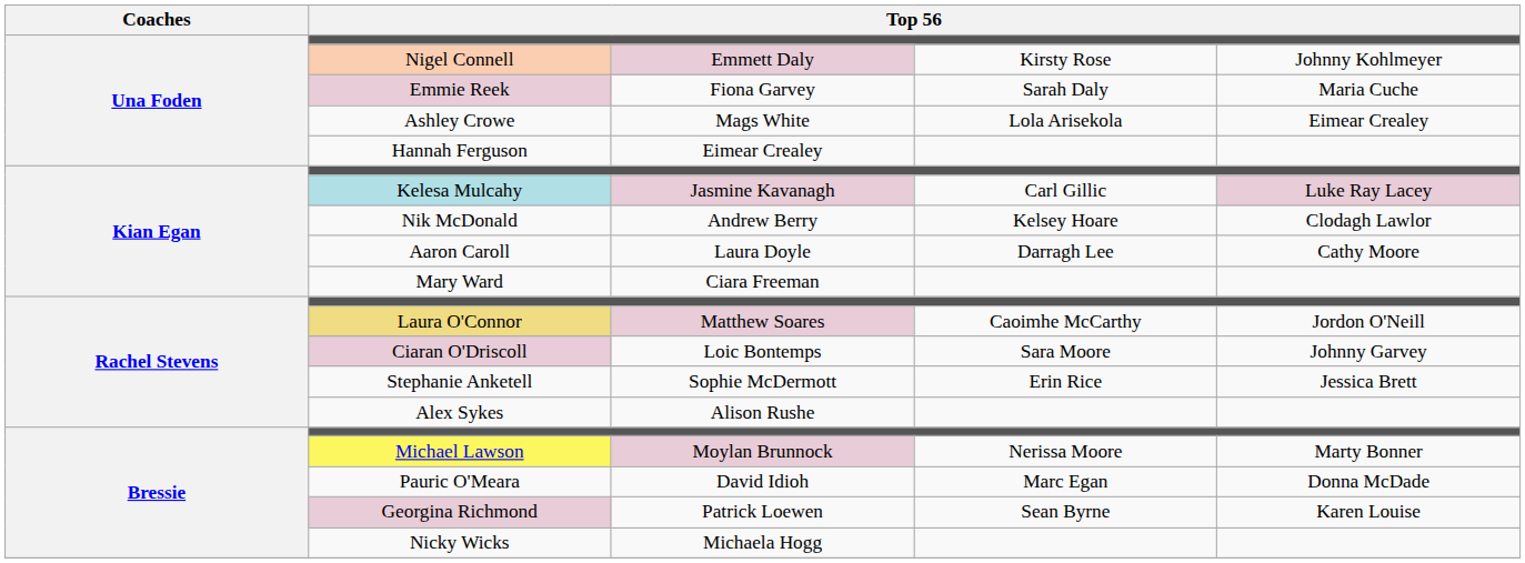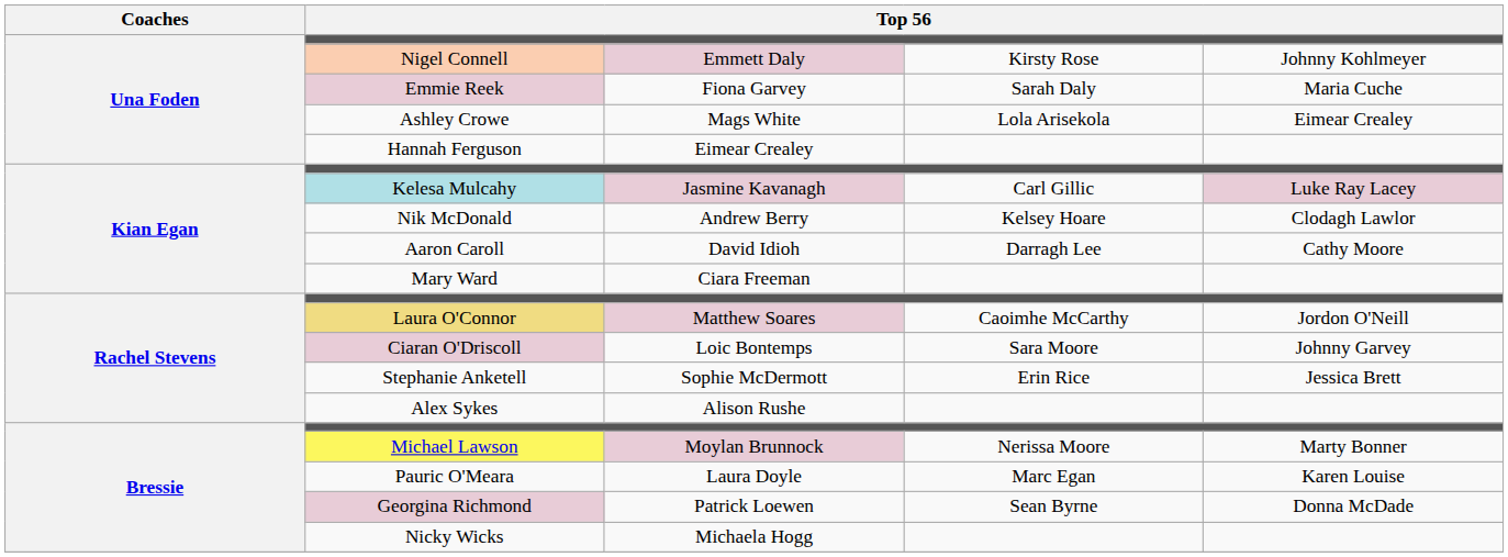 <table class="wikitable" style="text-align:center; width:100%;">
 <tr>
 <th width="15%">Coaches</th>
 <th width="85%" colspan="4">Top 56</th>
 </tr>
 <tr>
 <th rowspan="5"><a href='#'>Una Foden</a></th>
 <td colspan="4" style="background:#555555;"></td>
 </tr>
 <tr>
 <td width="15%" style="background:#FBCEB1;">Nigel Connell</td>
 <td width="15%" style="background:#E8CCD7;">Emmett Daly</td>
 <td width="15%" style="background:#;">Kirsty Rose</td>
 <td width="15%" style="background:#;">Johnny Kohlmeyer</td>
 </tr>
 <tr>
 <td style="background:#E8CCD7;">Emmie Reek</td>
 <td style="background:#;">Fiona Garvey</td>
 <td style="background:#;">Sarah Daly</td>
 <td style="background:#;">Maria Cuche</td>
 </tr>
 <tr>
 <td style="background:#;">Ashley Crowe</td>
 <td style="background:#;">Mags White</td>
 <td style="background:#;">Lola Arisekola</td>
 <td style="background:#;">Eimear Crealey</td>
 </tr>
 <tr>
 <td style="background:#;">Hannah Ferguson</td>
 <td style="background:#;">Eimear Crealey</td>
 <td style="background:#;"></td>
 <td style="background:#;"></td>
 </tr>
 <tr>
 <th rowspan="5"><a href='#'>Kian Egan</a></th>
 <td colspan="4" style="background:#555555;"></td>
 </tr>
 <tr>
 <td width="15%" style="background:#B0E0E6;">Kelesa Mulcahy</td>
 <td width="15%" style="background:#E8CCD7;">Jasmine Kavanagh</td>
 <td width="15%" style="background:#;">Carl Gillic</td>
 <td width="15%" style="background:#E8CCD7;">Luke Ray Lacey</td>
 </tr>
 <tr>
 <td style="background:#;">Nik McDonald</td>
 <td style="background:#;">Andrew Berry</td>
 <td style="background:#;">Kelsey Hoare</td>
 <td style="background:#;">Clodagh Lawlor</td>
 </tr>
 <tr>
 <td style="background:#;">Aaron Caroll</td>
-<td style="background:#;">Laura Doyle</td>
+<td style="background:#;">David Idioh</td>
 <td style="background:#;">Darragh Lee</td>
 <td style="background:#;">Cathy Moore</td>
 </tr>
 <tr>
 <td style="background:#;">Mary Ward</td>
 <td style="background:#;">Ciara Freeman</td>
 <td style="background:#;"></td>
 <td style="background:#;"></td>
 </tr>
 <tr>
 <th rowspan="5"><a href='#'>Rachel Stevens</a></th>
 <td colspan="4" style="background:#555555;"></td>
 </tr>
 <tr>
 <td width="15%" style="background:#F0DC82;">Laura O'Connor</td>
 <td width="15%" style="background:#E8CCD7;">Matthew Soares</td>
 <td width="15%" style="background:#;">Caoimhe McCarthy</td>
 <td style="background:#;">Jordon O'Neill</td>
 </tr>
 <tr>
 <td style="background:#E8CCD7;">Ciaran O'Driscoll</td>
 <td style="background:#;">Loic Bontemps</td>
 <td style="background:#;">Sara Moore</td>
 <td width="15%" style="background:#;">Johnny Garvey</td>
 </tr>
 <tr>
 <td style="background:#;">Stephanie Anketell</td>
 <td style="background:#;">Sophie McDermott</td>
 <td style="background:#;">Erin Rice</td>
 <td style="background:#;">Jessica Brett</td>
 </tr>
 <tr>
 <td style="background:#;">Alex Sykes</td>
 <td style="background:#;">Alison Rushe</td>
 <td style="background:#;"></td>
 <td style="background:#;"></td>
 </tr>
 <tr>
 <th rowspan="5"><a href='#'>Bressie</a></th>
 <td colspan="4" style="background:#555555;"></td>
 </tr>
 <tr>
 <td width="15%" style="background:#FCF75E;"><a href='#'>Michael Lawson</a></td>
 <td width="15%" style="background:#E8CCD7;">Moylan Brunnock</td>
 <td width="15%" style="background:#;">Nerissa Moore</td>
 <td width="15%" style="background:#;">Marty Bonner</td>
 </tr>
 <tr>
 <td width="15%" style="background:#;">Pauric O'Meara</td>
-<td style="background:#;">David Idioh</td>
+<td style="background:#;">Laura Doyle</td>
 <td style="background:#;">Marc Egan</td>
-<td style="background:#;">Donna McDade</td>
+<td style="background:#;">Karen Louise</td>
 </tr>
 <tr>
 <td style="background:#E8CCD7;">Georgina Richmond</td>
 <td style="background:#;">Patrick Loewen</td>
 <td style="background:#;">Sean Byrne</td>
-<td style="background:#;">Karen Louise</td>
+<td style="background:#;">Donna McDade</td>
 </tr>
 <tr>
 <td style="background:#;">Nicky Wicks</td>
 <td style="background:#;">Michaela Hogg</td>
 <td style="background:#;"></td>
 <td style="background:#;"></td>
 </tr>
 <tr>
 </tr>
 </table>
